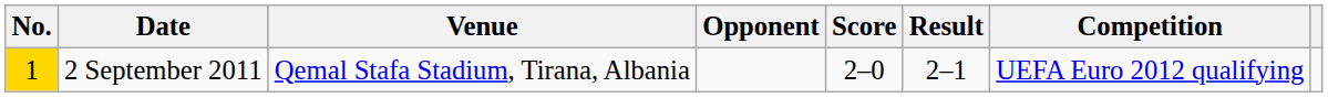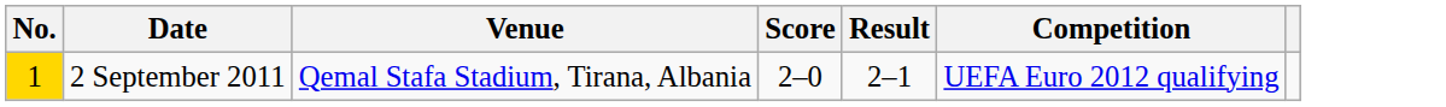 <table class="wikitable sortable">
 <tr>
 <th scope="col">No.</th>
 <th scope="col">Date</th>
 <th scope="col">Venue</th>
-<th scope="col">Opponent</th>
 <th scope="col">Score</th>
 <th scope="col">Result</th>
 <th scope="col">Competition</th>
 <th scope="col" class="unsortable"></th>
 </tr>
 <tr>
 <td align="center" style="background: gold;">1</td>
 <td>2 September 2011</td>
 <td><a href='#'>Qemal Stafa Stadium</a>, Tirana, Albania</td>
-<td></td>
 <td align="center">2–0</td>
 <td align="center">2–1</td>
 <td><a href='#'>UEFA Euro 2012 qualifying</a></td>
 <td align="center"></td>
 </tr>
 </table>
